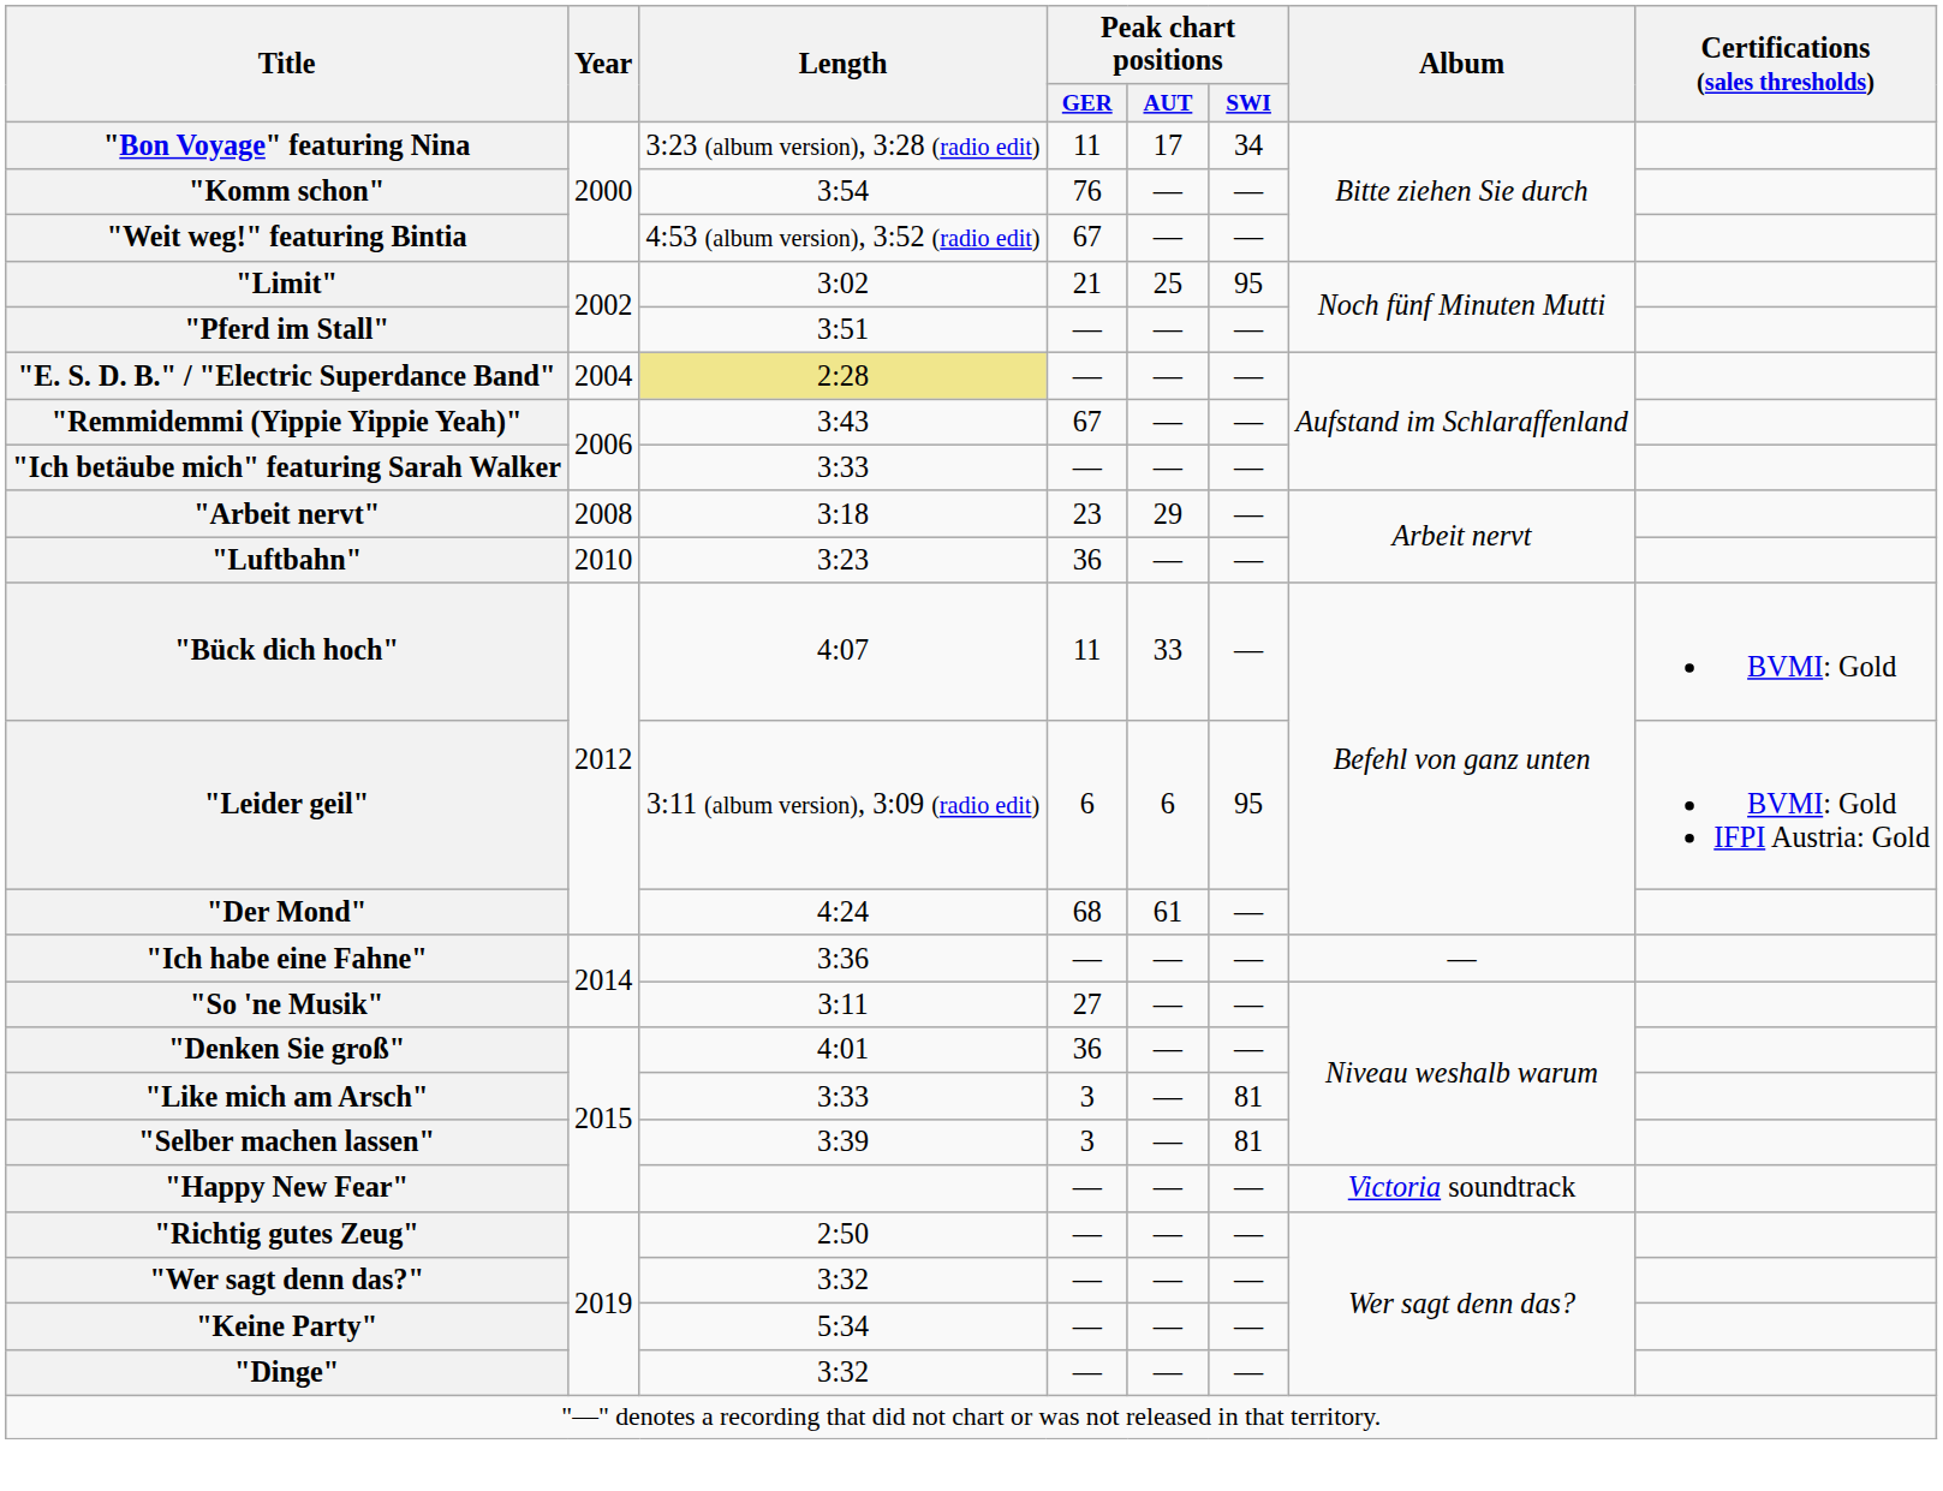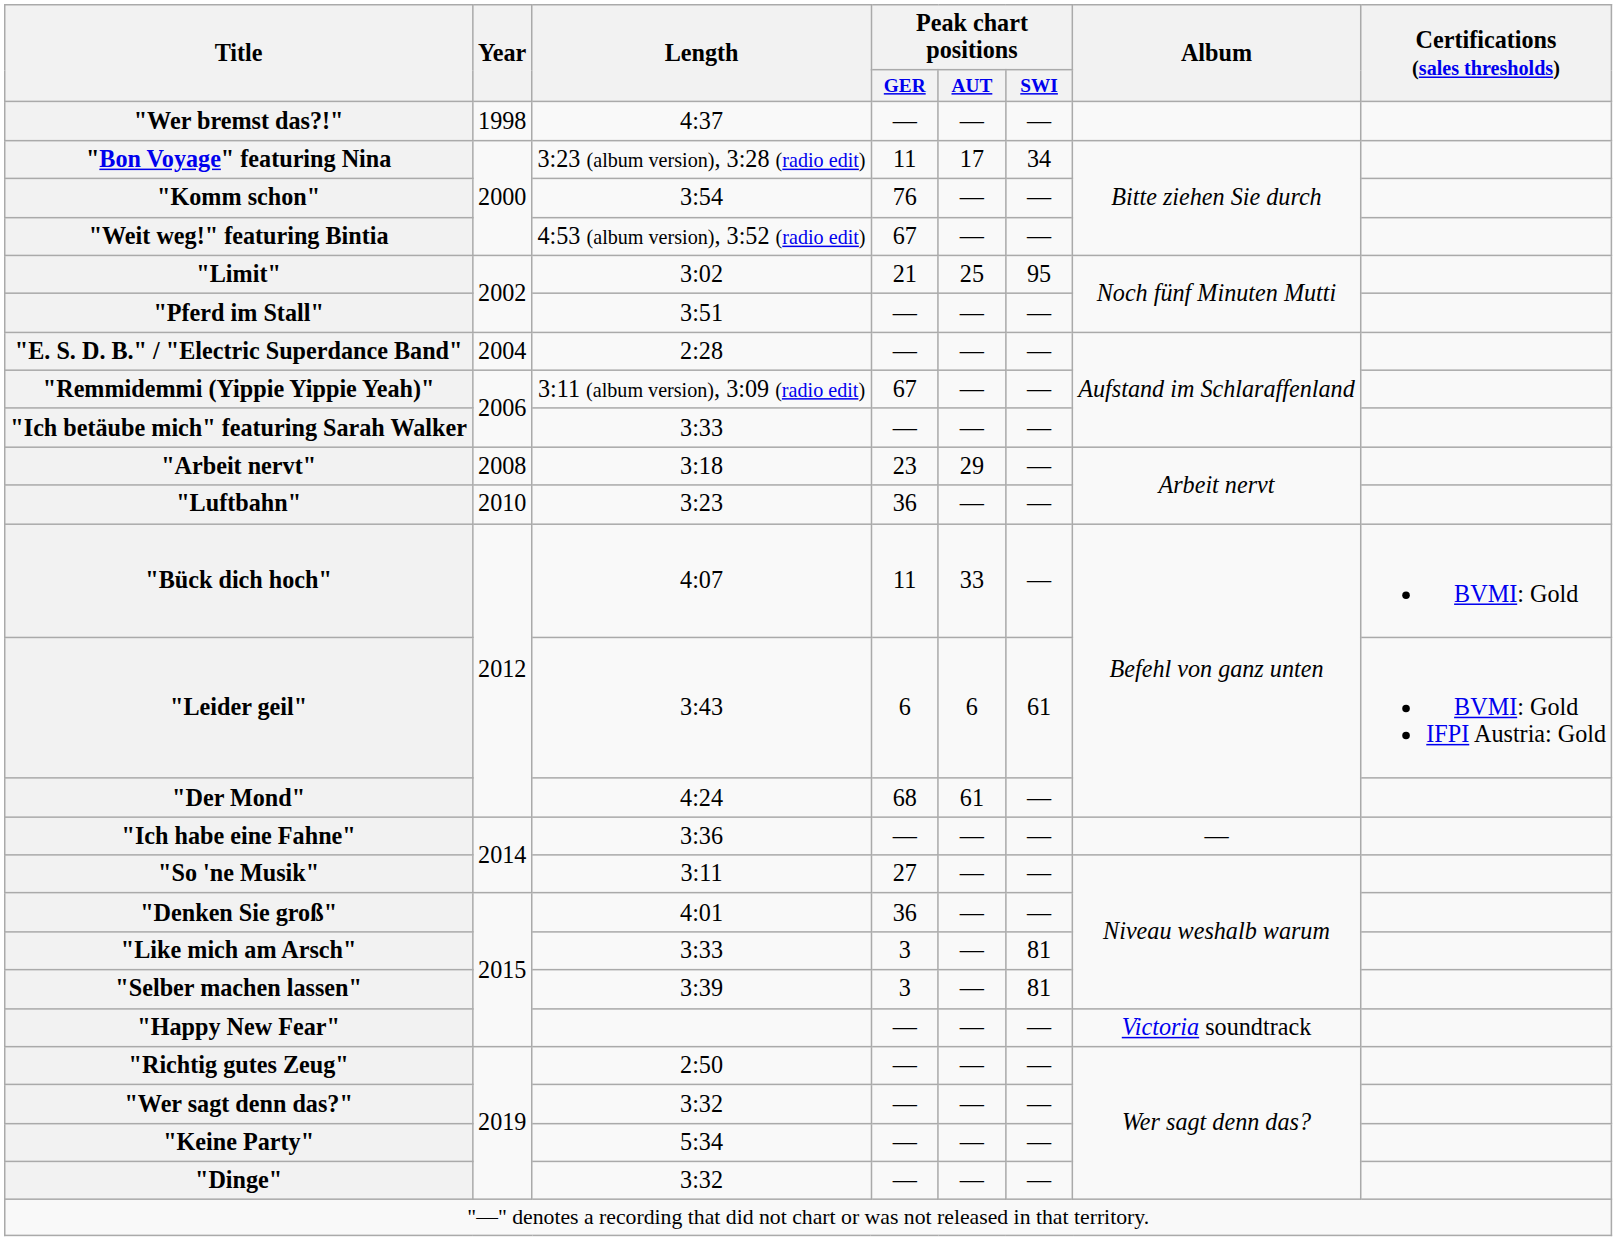 <table class="wikitable plainrowheaders" style="text-align:center;">
 <tr>
 <th rowspan="2">Title</th>
 <th rowspan="2">Year</th>
 <th rowspan="2">Length</th>
 <th colspan="3">Peak chart positions</th>
 <th rowspan="2">Album</th>
 <th rowspan="2">Certifications<br><small>(<a href='#'>sales thresholds</a>)</small></th>
 </tr>
 <tr>
 <th style="width:3em;font-size:80%;" data-sort-type="number"><a href='#'>GER</a><br></th>
 <th style="width:3em;font-size:80%;" data-sort-type="number"><a href='#'>AUT</a><br></th>
 <th style="width:3em;font-size:80%;" data-sort-type="number"><a href='#'>SWI</a><br></th>
+</tr>
+<tr>
+<th scope="row">"Wer bremst das?!"</th>
+<td>1998</td>
+<td>4:37</td>
+<td>—</td>
+<td>—</td>
+<td>—</td>
+<td></td>
+<td></td>
 </tr>
 <tr>
 <th scope="row">"<a href='#'>Bon Voyage</a>" featuring Nina</th>
 <td rowspan="3">2000</td>
 <td>3:23 <small>(album version)</small>, 3:28 <small>(<a href='#'>radio edit</a>)</small></td>
 <td>11</td>
 <td>17</td>
 <td>34</td>
 <td rowspan="3"><em>Bitte ziehen Sie durch</em></td>
 <td></td>
 </tr>
 <tr>
 <th scope="row">"Komm schon"</th>
 <td>3:54</td>
 <td>76</td>
 <td>—</td>
 <td>—</td>
 <td></td>
 </tr>
 <tr>
 <th scope="row">"Weit weg!" featuring Bintia</th>
 <td>4:53 <small>(album version)</small>, 3:52 <small>(<a href='#'>radio edit</a>)</small></td>
 <td>67</td>
 <td>—</td>
 <td>—</td>
 <td></td>
 </tr>
 <tr>
 <th scope="row">"Limit"</th>
 <td rowspan="2">2002</td>
 <td>3:02</td>
 <td>21</td>
 <td>25</td>
 <td>95</td>
 <td rowspan="2"><em>Noch fünf Minuten Mutti</em></td>
 <td></td>
 </tr>
 <tr>
 <th scope="row">"Pferd im Stall"</th>
 <td>3:51</td>
 <td>—</td>
 <td>—</td>
 <td>—</td>
 <td></td>
 </tr>
 <tr>
 <th scope="row">"E. S. D. B." / "Electric Superdance Band"</th>
 <td>2004</td>
-<td style="background: khaki;">2:28</td>
+<td>2:28</td>
 <td>—</td>
 <td>—</td>
 <td>—</td>
 <td rowspan="3"><em>Aufstand im Schlaraffenland</em></td>
 <td></td>
 </tr>
 <tr>
 <th scope="row">"Remmidemmi (Yippie Yippie Yeah)"</th>
 <td rowspan="2">2006</td>
-<td>3:43</td>
+<td>3:11 <small>(album version)</small>, 3:09 <small>(<a href='#'>radio edit</a>)</small></td>
 <td>67</td>
 <td>—</td>
 <td>—</td>
 <td></td>
 </tr>
 <tr>
 <th scope="row">"Ich betäube mich" featuring Sarah Walker</th>
 <td>3:33</td>
 <td>—</td>
 <td>—</td>
 <td>—</td>
 <td></td>
 </tr>
 <tr>
 <th scope="row">"Arbeit nervt"</th>
 <td>2008</td>
 <td>3:18</td>
 <td>23</td>
 <td>29</td>
 <td>—</td>
 <td rowspan="2"><em>Arbeit nervt</em></td>
 <td></td>
 </tr>
 <tr>
 <th scope="row">"Luftbahn"</th>
 <td>2010</td>
 <td>3:23</td>
 <td>36</td>
 <td>—</td>
 <td>—</td>
 <td></td>
 </tr>
 <tr>
 <th scope="row">"Bück dich hoch"</th>
 <td rowspan="3">2012</td>
 <td>4:07</td>
 <td>11</td>
 <td>33</td>
 <td>—</td>
 <td rowspan="3"><em>Befehl von ganz unten</em></td>
 <td><br><ul><li><a href='#'>BVMI</a>: Gold</li></ul></td>
 </tr>
 <tr>
 <th scope="row">"Leider geil"</th>
-<td>3:11 <small>(album version)</small>, 3:09 <small>(<a href='#'>radio edit</a>)</small></td>
+<td>3:43</td>
 <td>6</td>
 <td>6</td>
-<td>95</td>
+<td>61</td>
 <td><br><ul><li><a href='#'>BVMI</a>: Gold</li><li><a href='#'>IFPI</a> Austria: Gold</li></ul></td>
 </tr>
 <tr>
 <th scope="row">"Der Mond"</th>
 <td>4:24</td>
 <td>68</td>
 <td>61</td>
 <td>—</td>
 <td></td>
 </tr>
 <tr>
 <th scope="row">"Ich habe eine Fahne"</th>
 <td rowspan="2">2014</td>
 <td>3:36</td>
 <td>—</td>
 <td>—</td>
 <td>—</td>
 <td>—</td>
 <td></td>
 </tr>
 <tr>
 <th scope="row">"So 'ne Musik"</th>
 <td>3:11</td>
 <td>27</td>
 <td>—</td>
 <td>—</td>
 <td rowspan="4"><em>Niveau weshalb warum</em></td>
 <td></td>
 </tr>
 <tr>
 <th scope="row">"Denken Sie groß"</th>
 <td rowspan="4">2015</td>
 <td>4:01</td>
 <td>36</td>
 <td>—</td>
 <td>—</td>
 <td></td>
 </tr>
 <tr>
 <th scope="row">"Like mich am Arsch"</th>
 <td>3:33</td>
 <td>3</td>
 <td>—</td>
 <td>81</td>
 <td></td>
 </tr>
 <tr>
 <th scope="row">"Selber machen lassen"</th>
 <td>3:39</td>
 <td>3</td>
 <td>—</td>
 <td>81</td>
 <td></td>
 </tr>
 <tr>
 <th scope="row">"Happy New Fear"</th>
 <td></td>
 <td>—</td>
 <td>—</td>
 <td>—</td>
 <td><em><a href='#'>Victoria</a></em> soundtrack</td>
 <td></td>
 </tr>
 <tr>
 <th scope="row">"Richtig gutes Zeug"</th>
 <td rowspan="4">2019</td>
 <td>2:50</td>
 <td>—</td>
 <td>—</td>
 <td>—</td>
 <td rowspan="4"><em>Wer sagt denn das?</em></td>
 <td></td>
 </tr>
 <tr>
 <th scope="row">"Wer sagt denn das?"</th>
 <td>3:32</td>
 <td>—</td>
 <td>—</td>
 <td>—</td>
 <td></td>
 </tr>
 <tr>
 <th scope="row">"Keine Party"</th>
 <td>5:34</td>
 <td>—</td>
 <td>—</td>
 <td>—</td>
 <td></td>
 </tr>
 <tr>
 <th scope="row">"Dinge"</th>
 <td>3:32</td>
 <td>—</td>
 <td>—</td>
 <td>—</td>
 <td></td>
 </tr>
 <tr>
 <td colspan="8" style="font-size:90%">"—" denotes a recording that did not chart or was not released in that territory.</td>
 </tr>
 </table>
